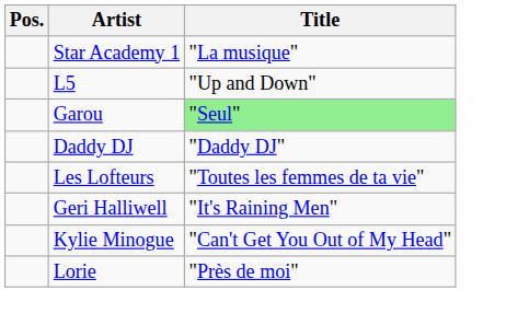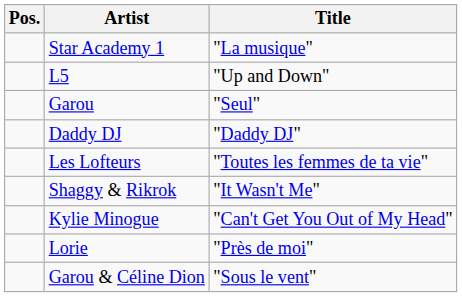 <table class="wikitable sortable">
 <tr>
 <th>Pos.</th>
 <th>Artist</th>
 <th>Title</th>
 </tr>
 <tr>
 <td></td>
 <td><a href='#'>Star Academy 1</a></td>
 <td>"<a href='#'>La musique</a>"</td>
 </tr>
 <tr>
 <td></td>
 <td><a href='#'>L5</a></td>
 <td>"Up and Down"</td>
 </tr>
 <tr>
 <td></td>
 <td><a href='#'>Garou</a></td>
-<td style="background: lightgreen;">"<a href='#'>Seul</a>"</td>
+<td>"<a href='#'>Seul</a>"</td>
 </tr>
 <tr>
 <td></td>
 <td><a href='#'>Daddy DJ</a></td>
 <td>"<a href='#'>Daddy DJ</a>"</td>
 </tr>
 <tr>
 <td></td>
 <td><a href='#'>Les Lofteurs</a></td>
 <td>"<a href='#'>Toutes les femmes de ta vie</a>"</td>
 </tr>
 <tr>
 <td></td>
-<td><a href='#'>Geri Halliwell</a></td>
-<td>"<a href='#'>It's Raining Men</a>"</td>
+<td><a href='#'>Shaggy</a> & <a href='#'>Rikrok</a></td>
+<td>"<a href='#'>It Wasn't Me</a>"</td>
 </tr>
 <tr>
 <td></td>
 <td><a href='#'>Kylie Minogue</a></td>
 <td>"<a href='#'>Can't Get You Out of My Head</a>"</td>
 </tr>
 <tr>
 <td></td>
 <td><a href='#'>Lorie</a></td>
 <td>"<a href='#'>Près de moi</a>"</td>
 </tr>
+<tr>
+<td></td>
+<td><a href='#'>Garou</a> & <a href='#'>Céline Dion</a></td>
+<td>"<a href='#'>Sous le vent</a>"</td>
+</tr>
 </table>
